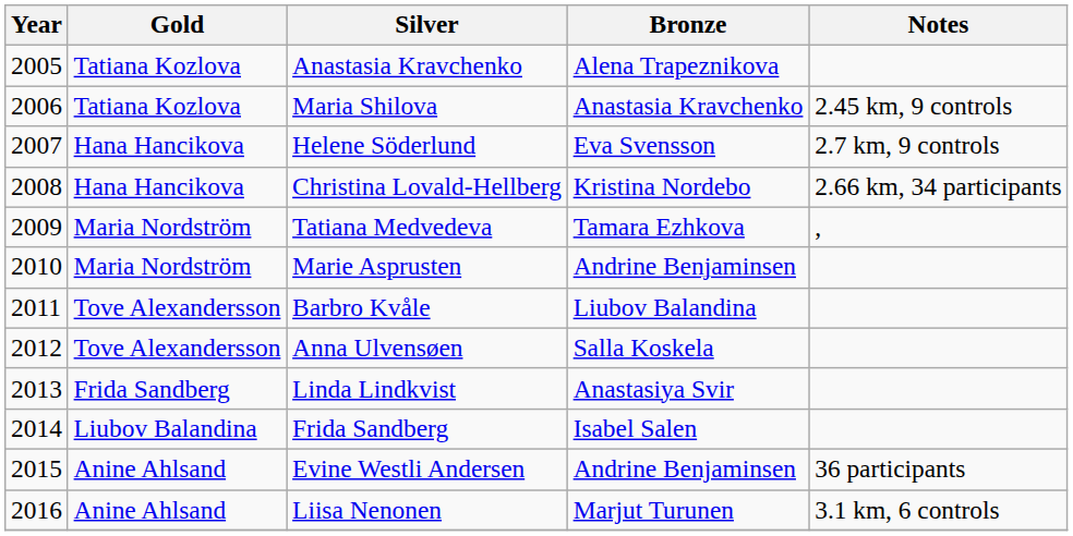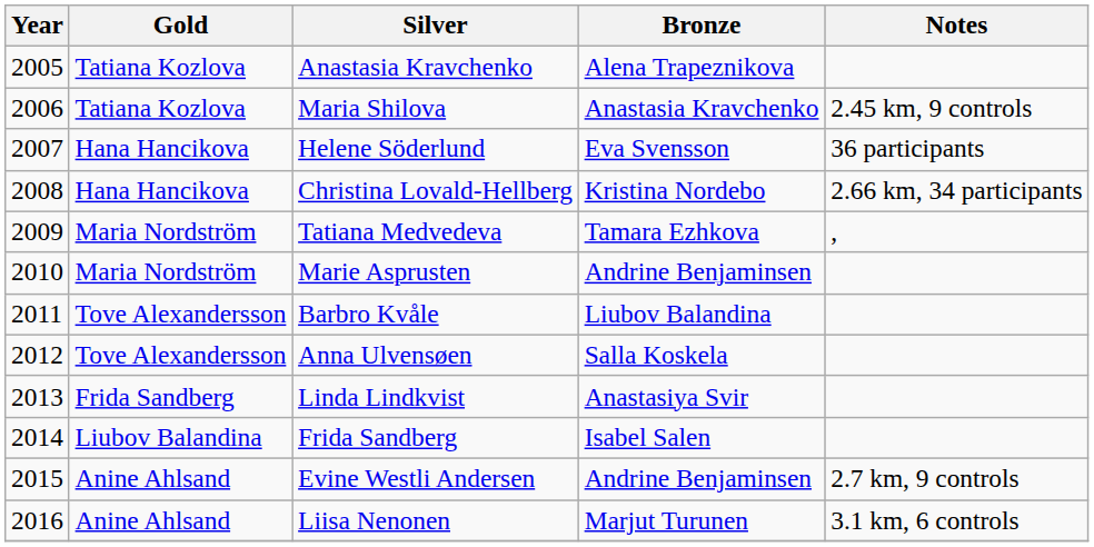 <table class="wikitable">
 <tr>
 <th>Year</th>
 <th>Gold</th>
 <th>Silver</th>
 <th>Bronze</th>
 <th>Notes</th>
 </tr>
 <tr>
 <td>2005</td>
 <td> <a href='#'>Tatiana Kozlova</a></td>
 <td> <a href='#'>Anastasia Kravchenko</a></td>
 <td> <a href='#'>Alena Trapeznikova</a></td>
 <td></td>
 </tr>
 <tr>
 <td>2006</td>
 <td> <a href='#'>Tatiana Kozlova</a></td>
 <td> <a href='#'>Maria Shilova</a></td>
 <td> <a href='#'>Anastasia Kravchenko</a></td>
 <td>2.45 km, 9 controls</td>
 </tr>
 <tr>
 <td>2007</td>
 <td> <a href='#'>Hana Hancikova</a></td>
 <td> <a href='#'>Helene Söderlund</a></td>
 <td> <a href='#'>Eva Svensson</a></td>
-<td>2.7 km, 9 controls</td>
+<td>36 participants</td>
 </tr>
 <tr>
 <td>2008</td>
 <td> <a href='#'>Hana Hancikova</a></td>
 <td> <a href='#'>Christina Lovald-Hellberg</a></td>
 <td> <a href='#'>Kristina Nordebo</a></td>
 <td>2.66 km, 34 participants</td>
 </tr>
 <tr>
 <td>2009</td>
 <td> <a href='#'>Maria Nordström</a></td>
 <td> <a href='#'>Tatiana Medvedeva</a></td>
 <td> <a href='#'>Tamara Ezhkova</a></td>
 <td>, </td>
 </tr>
 <tr>
 <td>2010</td>
 <td> <a href='#'>Maria Nordström</a></td>
 <td> <a href='#'>Marie Asprusten</a></td>
 <td> <a href='#'>Andrine Benjaminsen</a></td>
 <td></td>
 </tr>
 <tr>
 <td>2011</td>
 <td> <a href='#'>Tove Alexandersson</a></td>
 <td> <a href='#'>Barbro Kvåle</a></td>
 <td> <a href='#'>Liubov Balandina</a></td>
 <td></td>
 </tr>
 <tr>
 <td>2012</td>
 <td> <a href='#'>Tove Alexandersson</a></td>
 <td> <a href='#'>Anna Ulvensøen</a></td>
 <td> <a href='#'>Salla Koskela</a></td>
 <td></td>
 </tr>
 <tr>
 <td>2013</td>
 <td> <a href='#'>Frida Sandberg</a></td>
 <td> <a href='#'>Linda Lindkvist</a></td>
 <td> <a href='#'>Anastasiya Svir</a></td>
 <td></td>
 </tr>
 <tr>
 <td>2014</td>
 <td> <a href='#'>Liubov Balandina</a></td>
 <td> <a href='#'>Frida Sandberg</a></td>
 <td> <a href='#'>Isabel Salen</a></td>
 <td></td>
 </tr>
 <tr>
 <td>2015</td>
 <td> <a href='#'>Anine Ahlsand</a></td>
 <td> <a href='#'>Evine Westli Andersen</a></td>
 <td> <a href='#'>Andrine Benjaminsen</a></td>
-<td>36 participants</td>
+<td>2.7 km, 9 controls</td>
 </tr>
 <tr>
 <td>2016</td>
 <td> <a href='#'>Anine Ahlsand</a></td>
 <td> <a href='#'>Liisa Nenonen</a></td>
 <td> <a href='#'>Marjut Turunen</a></td>
 <td>3.1 km, 6 controls</td>
 </tr>
 <tr>
 </tr>
 </table>
